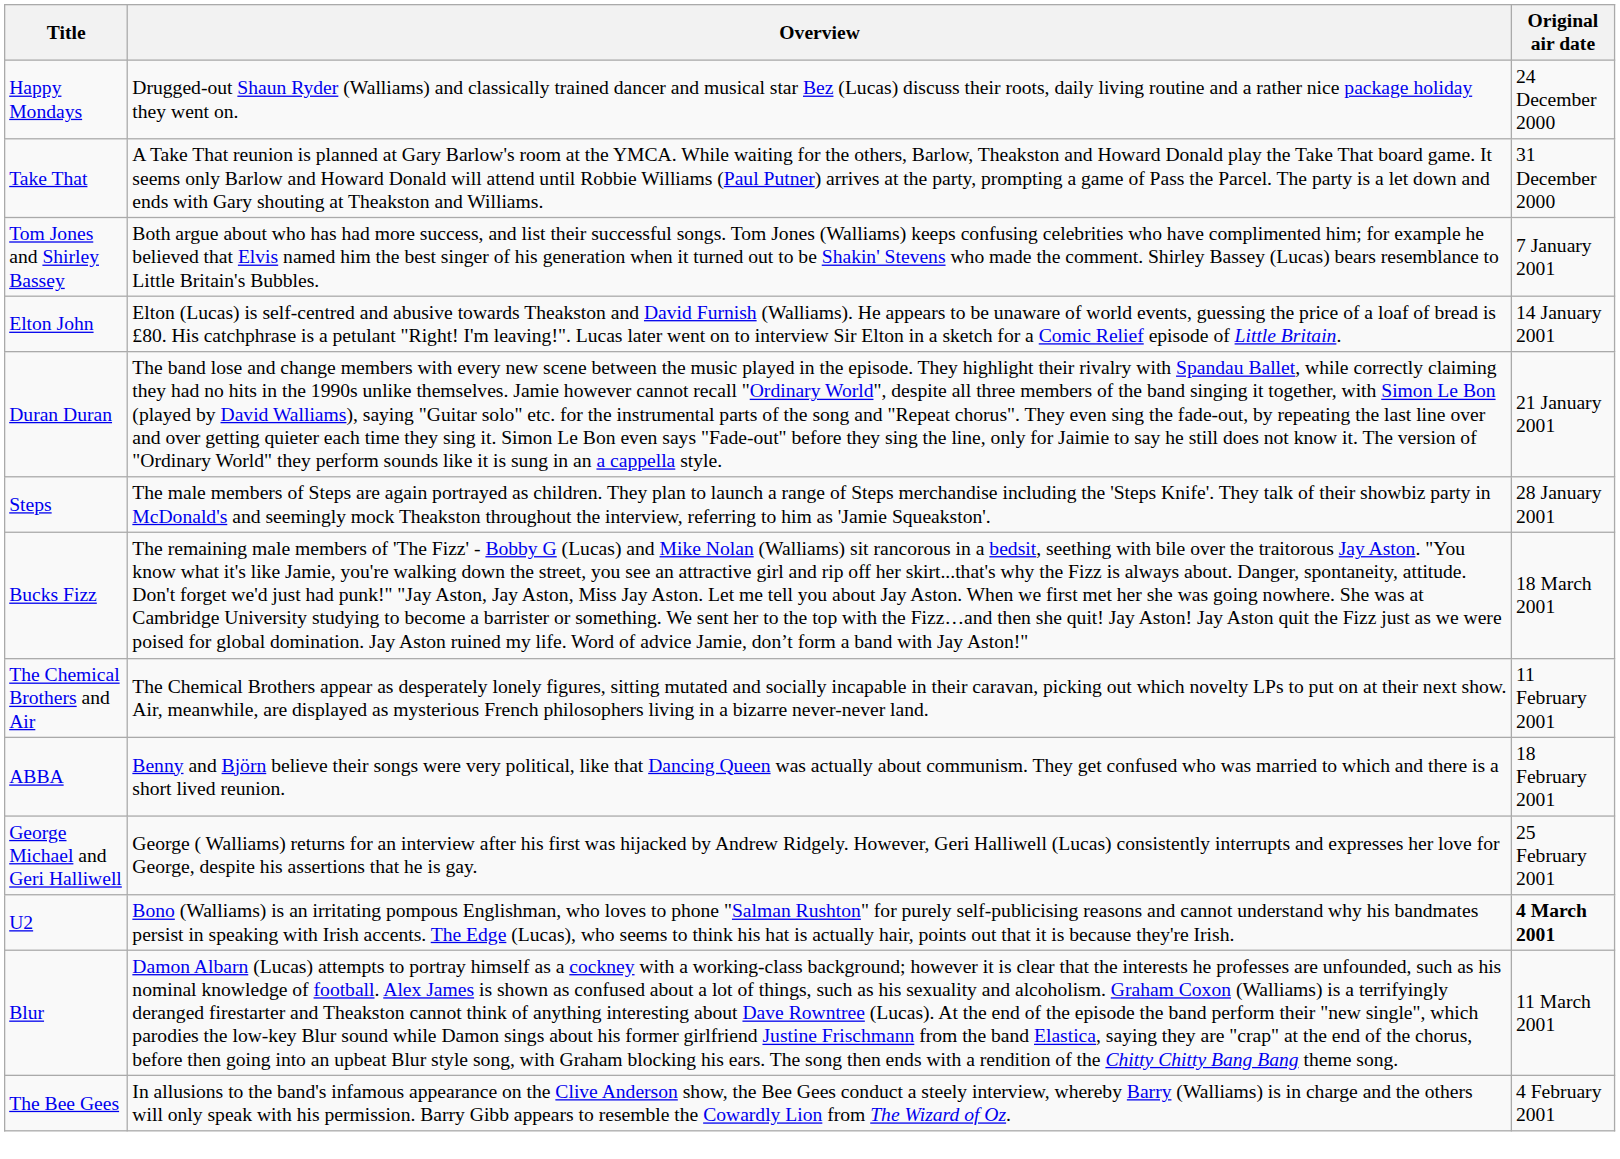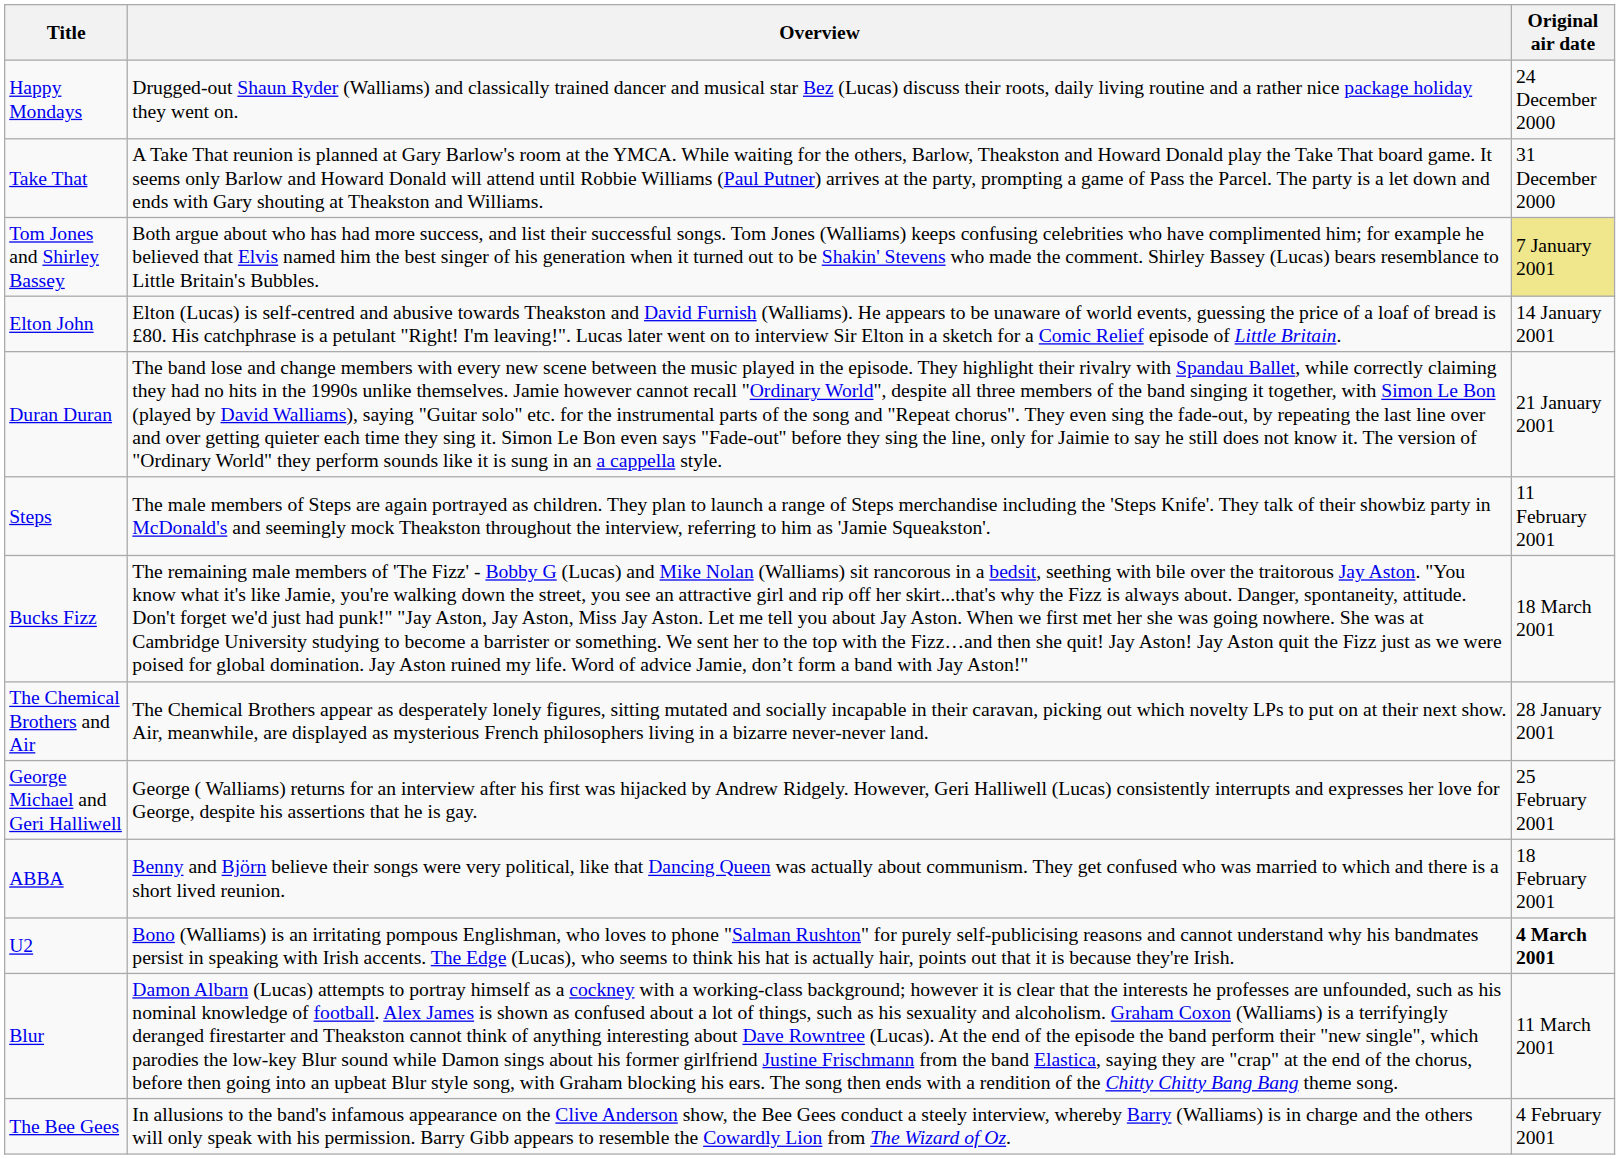 <table class="wikitable" style="font-size: 95%;">
 <tr>
 <th>Title</th>
 <th>Overview</th>
 <th>Original air date</th>
 </tr>
 <tr>
 <td><a href='#'>Happy Mondays</a></td>
 <td>Drugged-out <a href='#'>Shaun Ryder</a> (Walliams) and classically trained dancer and musical star <a href='#'>Bez</a> (Lucas) discuss their roots, daily living routine and a rather nice <a href='#'>package holiday</a> they went on.</td>
 <td>24 December 2000</td>
 </tr>
 <tr>
 <td><a href='#'>Take That</a></td>
 <td>A Take That reunion is planned at Gary Barlow's room at the YMCA. While waiting for the others, Barlow, Theakston and Howard Donald play the Take That board game. It seems only Barlow and Howard Donald will attend until Robbie Williams (<a href='#'>Paul Putner</a>) arrives at the party, prompting a game of Pass the Parcel. The party is a let down and ends with Gary shouting at Theakston and Williams.</td>
 <td>31 December 2000</td>
 </tr>
 <tr>
 <td><a href='#'>Tom Jones</a> and <a href='#'>Shirley Bassey</a></td>
 <td>Both argue about who has had more success, and list their successful songs.  Tom Jones (Walliams) keeps confusing celebrities who have complimented him; for example he believed that <a href='#'>Elvis</a> named him the best singer of his generation when it turned out to be <a href='#'>Shakin' Stevens</a> who made the comment. Shirley Bassey (Lucas) bears resemblance to Little Britain's Bubbles.</td>
-<td>7 January 2001</td>
+<td style="background: khaki;">7 January 2001</td>
 </tr>
 <tr>
 <td><a href='#'>Elton John</a></td>
 <td>Elton (Lucas) is self-centred and abusive towards Theakston and <a href='#'>David Furnish</a> (Walliams). He appears to be unaware of world events, guessing the price of a loaf of bread is £80. His catchphrase is a petulant "Right! I'm leaving!". Lucas later went on to interview Sir Elton in a sketch for a <a href='#'>Comic Relief</a> episode of <em><a href='#'>Little Britain</a></em>.</td>
 <td>14 January 2001</td>
 </tr>
 <tr>
 <td><a href='#'>Duran Duran</a></td>
 <td>The band lose and change members with every new scene between the music played in the episode. They highlight their rivalry with <a href='#'>Spandau Ballet</a>, while correctly claiming they had no hits in the 1990s unlike themselves. Jamie however cannot recall "<a href='#'>Ordinary World</a>", despite all three members of the band singing it together, with <a href='#'>Simon Le Bon</a> (played by <a href='#'>David Walliams</a>), saying "Guitar solo" etc. for the instrumental parts of the song and "Repeat chorus". They even sing the fade-out, by repeating the last line over and over getting quieter each time they sing it. Simon Le Bon even says "Fade-out" before they sing the line, only for Jaimie to say he still does not know it. The version of "Ordinary World" they perform sounds like it is sung in an <a href='#'>a cappella</a> style.</td>
 <td>21 January 2001</td>
 </tr>
 <tr>
 <td><a href='#'>Steps</a></td>
 <td>The male members of Steps are again portrayed as children. They plan to launch a range of Steps merchandise including the 'Steps Knife'. They talk of their showbiz party in <a href='#'>McDonald's</a> and seemingly mock Theakston throughout the interview, referring to him as 'Jamie Squeakston'.</td>
-<td>28 January 2001</td>
+<td>11 February 2001</td>
 </tr>
 <tr>
 <td><a href='#'>Bucks Fizz</a></td>
 <td>The remaining male members of 'The Fizz' - <a href='#'>Bobby G</a> (Lucas) and <a href='#'>Mike Nolan</a> (Walliams) sit rancorous in a <a href='#'>bedsit</a>, seething with bile over the traitorous <a href='#'>Jay Aston</a>. "You know what it's like Jamie, you're walking down the street, you see an attractive girl and rip off her skirt...that's why the Fizz is always about. Danger, spontaneity, attitude. Don't forget we'd just had punk!" "Jay Aston, Jay Aston, Miss Jay Aston. Let me tell you about Jay Aston. When we first met her she was going nowhere. She was at Cambridge University studying to become a barrister or something. We sent her to the top with the Fizz…and then she quit! Jay Aston! Jay Aston quit the Fizz just as we were poised for global domination. Jay Aston ruined my life. Word of advice Jamie, don’t form a band with Jay Aston!"</td>
 <td>18 March 2001</td>
 </tr>
 <tr>
 <td><a href='#'>The Chemical Brothers</a> and <a href='#'>Air</a></td>
 <td>The Chemical Brothers appear as desperately lonely figures, sitting mutated and socially incapable in their caravan, picking out which novelty LPs to put on at their next show. Air, meanwhile, are displayed as mysterious French philosophers living in a bizarre never-never land.</td>
-<td>11 February 2001</td>
+<td>28 January 2001</td>
+</tr>
+<tr>
+<td><a href='#'>George Michael</a> and <a href='#'>Geri Halliwell</a></td>
+<td>George ( Walliams) returns for an interview after his first was hijacked by Andrew Ridgely. However, Geri Halliwell (Lucas) consistently interrupts and expresses her love for George, despite his assertions that he is gay.</td>
+<td>25 February 2001</td>
 </tr>
 <tr>
 <td><a href='#'>ABBA</a></td>
 <td><a href='#'>Benny</a> and <a href='#'>Björn</a> believe their songs were very political, like that <a href='#'>Dancing Queen</a> was actually about communism. They get confused who was married to which and there is a short lived reunion.</td>
 <td>18 February 2001</td>
-</tr>
-<tr>
-<td><a href='#'>George Michael</a> and <a href='#'>Geri Halliwell</a></td>
-<td>George ( Walliams) returns for an interview after his first was hijacked by Andrew Ridgely. However, Geri Halliwell (Lucas) consistently interrupts and expresses her love for George, despite his assertions that he is gay.</td>
-<td>25 February 2001</td>
 </tr>
 <tr>
 <td><a href='#'>U2</a></td>
 <td><a href='#'>Bono</a> (Walliams) is an irritating pompous Englishman, who loves to phone "<a href='#'>Salman Rushton</a>" for purely self-publicising reasons and cannot understand why his bandmates persist in speaking with Irish accents. <a href='#'>The Edge</a> (Lucas), who seems to think his hat is actually hair, points out that it is because they're Irish.</td>
 <td><strong>4 March 2001</strong></td>
 </tr>
 <tr>
 <td><a href='#'>Blur</a></td>
 <td><a href='#'>Damon Albarn</a> (Lucas) attempts to portray himself as a <a href='#'>cockney</a> with a working-class background; however it is clear that the interests he professes are unfounded, such as his nominal knowledge of <a href='#'>football</a>. <a href='#'>Alex James</a> is shown as confused about a lot of things, such as his sexuality and alcoholism. <a href='#'>Graham Coxon</a> (Walliams) is a terrifyingly deranged firestarter and Theakston cannot think of anything interesting about <a href='#'>Dave Rowntree</a> (Lucas). At the end of the episode the band perform their "new single", which parodies the low-key Blur sound while Damon sings about his former girlfriend <a href='#'>Justine Frischmann</a> from the band <a href='#'>Elastica</a>, saying they are "crap" at the end of the chorus, before then going into an upbeat Blur style song, with Graham blocking his ears. The song then ends with a rendition of the <a href='#'><em>Chitty Chitty Bang Bang</em></a> theme song.</td>
 <td>11 March 2001</td>
 </tr>
 <tr>
 <td><a href='#'>The Bee Gees</a></td>
 <td>In allusions to the band's infamous appearance on the <a href='#'>Clive Anderson</a> show, the Bee Gees conduct a steely interview, whereby <a href='#'>Barry</a> (Walliams) is in charge and the others will only speak with his permission. Barry Gibb appears to resemble the <a href='#'>Cowardly Lion</a> from <a href='#'><em>The Wizard of Oz</em></a>.</td>
 <td>4 February 2001</td>
 </tr>
 </table>
